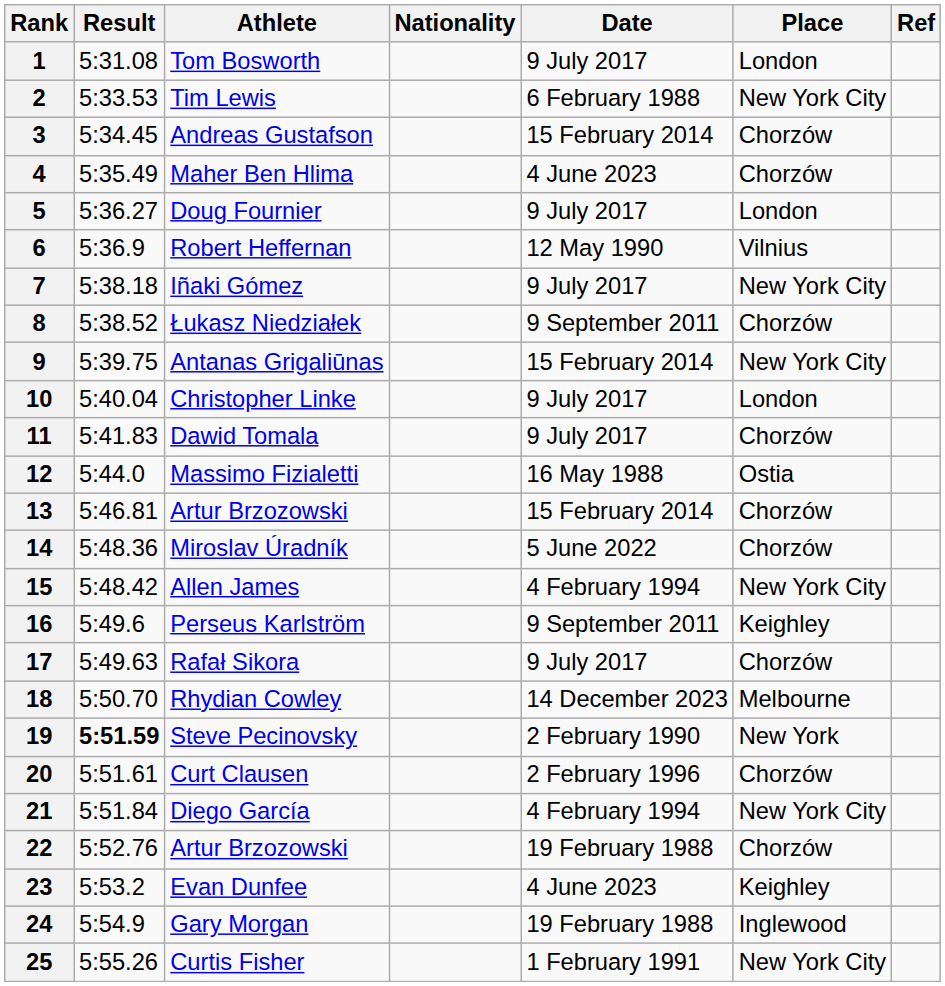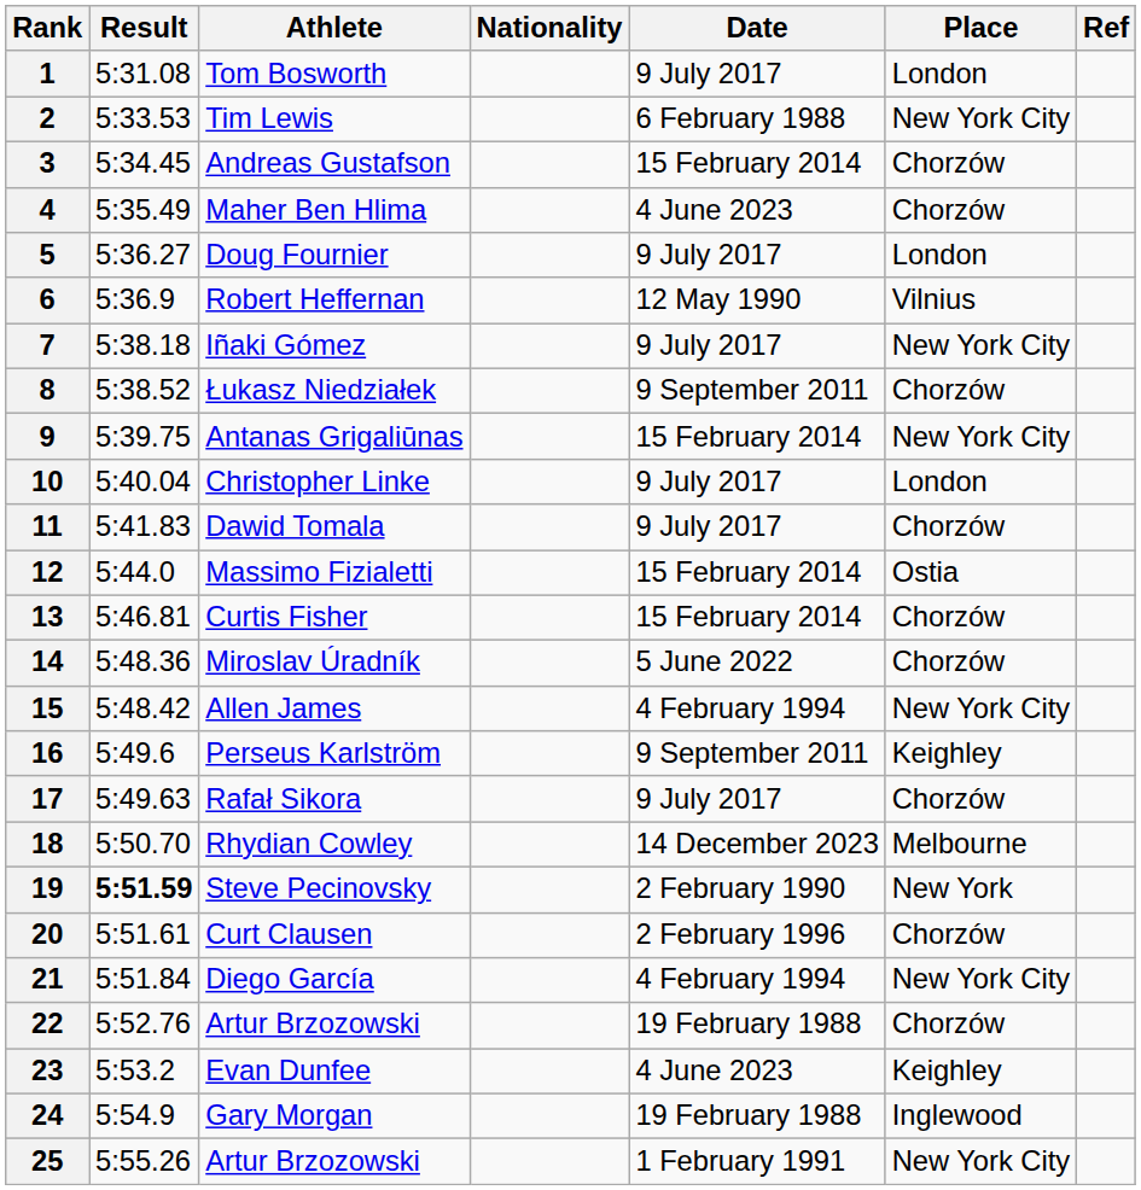 <table class="wikitable">
 <tr>
 <th>Rank</th>
 <th>Result</th>
 <th>Athlete</th>
 <th>Nationality</th>
 <th>Date</th>
 <th>Place</th>
 <th>Ref</th>
 </tr>
 <tr>
 <th>1</th>
 <td>5:31.08</td>
 <td><a href='#'>Tom Bosworth</a></td>
 <td></td>
 <td>9 July 2017</td>
 <td>London</td>
 <td></td>
 </tr>
 <tr>
 <th>2</th>
 <td>5:33.53 </td>
 <td><a href='#'>Tim Lewis</a></td>
 <td></td>
 <td>6 February 1988</td>
 <td>New York City</td>
 <td></td>
 </tr>
 <tr>
 <th>3</th>
 <td>5:34.45 </td>
 <td><a href='#'>Andreas Gustafson</a></td>
 <td></td>
 <td>15 February 2014</td>
 <td>Chorzów</td>
 <td></td>
 </tr>
 <tr>
 <th>4</th>
 <td>5:35.49</td>
 <td><a href='#'>Maher Ben Hlima</a></td>
 <td></td>
 <td>4 June 2023</td>
 <td>Chorzów</td>
 <td></td>
 </tr>
 <tr>
 <th>5</th>
 <td>5:36.27</td>
 <td><a href='#'>Doug Fournier</a></td>
 <td></td>
 <td>9 July 2017</td>
 <td>London</td>
 <td></td>
 </tr>
 <tr>
 <th>6</th>
 <td>5:36.9 </td>
 <td><a href='#'>Robert Heffernan</a></td>
 <td></td>
 <td>12 May 1990</td>
 <td>Vilnius</td>
 <td></td>
 </tr>
 <tr>
 <th>7</th>
 <td>5:38.18</td>
 <td><a href='#'>Iñaki Gómez</a></td>
 <td></td>
 <td>9 July 2017</td>
 <td>New York City</td>
 <td></td>
 </tr>
 <tr>
 <th>8</th>
 <td>5:38.52</td>
 <td><a href='#'>Łukasz Niedziałek</a></td>
 <td></td>
 <td>9 September 2011</td>
 <td>Chorzów</td>
 <td></td>
 </tr>
 <tr>
 <th>9</th>
 <td>5:39.75 </td>
 <td><a href='#'>Antanas Grigaliūnas</a></td>
 <td></td>
 <td>15 February 2014</td>
 <td>New York City</td>
 <td></td>
 </tr>
 <tr>
 <th>10</th>
 <td>5:40.04</td>
 <td><a href='#'>Christopher Linke</a></td>
 <td></td>
 <td>9 July 2017</td>
 <td>London</td>
 <td></td>
 </tr>
 <tr>
 <th>11</th>
 <td>5:41.83</td>
 <td><a href='#'>Dawid Tomala</a></td>
 <td></td>
 <td>9 July 2017</td>
 <td>Chorzów</td>
 <td></td>
 </tr>
 <tr>
 <th>12</th>
 <td>5:44.0 </td>
 <td><a href='#'>Massimo Fizialetti</a></td>
 <td></td>
-<td>16 May 1988</td>
+<td>15 February 2014</td>
 <td>Ostia</td>
 <td></td>
 </tr>
 <tr>
 <th>13</th>
 <td>5:46.81</td>
-<td><a href='#'>Artur Brzozowski</a></td>
+<td><a href='#'>Curtis Fisher</a></td>
 <td></td>
 <td>15 February 2014</td>
 <td>Chorzów</td>
 <td></td>
 </tr>
 <tr>
 <th>14</th>
 <td>5:48.36</td>
 <td><a href='#'>Miroslav Úradník</a></td>
 <td></td>
 <td>5 June 2022</td>
 <td>Chorzów</td>
 <td></td>
 </tr>
 <tr>
 <th>15</th>
 <td>5:48.42 </td>
 <td><a href='#'>Allen James</a></td>
 <td></td>
 <td>4 February 1994</td>
 <td>New York City</td>
 <td></td>
 </tr>
 <tr>
 <th>16</th>
 <td>5:49.6 </td>
 <td><a href='#'>Perseus Karlström</a></td>
 <td></td>
 <td>9 September 2011</td>
 <td>Keighley</td>
 <td></td>
 </tr>
 <tr>
 <th>17</th>
 <td>5:49.63</td>
 <td><a href='#'>Rafał Sikora</a></td>
 <td></td>
 <td>9 July 2017</td>
 <td>Chorzów</td>
 <td></td>
 </tr>
 <tr>
 <th>18</th>
 <td>5:50.70</td>
 <td><a href='#'>Rhydian Cowley</a></td>
 <td></td>
 <td>14 December 2023</td>
 <td>Melbourne</td>
 <td></td>
 </tr>
 <tr>
 <th>19</th>
 <td><strong>5:51.59 </strong></td>
 <td><a href='#'>Steve Pecinovsky</a></td>
 <td></td>
 <td>2 February 1990</td>
 <td>New York</td>
 <td></td>
 </tr>
 <tr>
 <th>20</th>
 <td>5:51.61 </td>
 <td><a href='#'>Curt Clausen</a></td>
 <td></td>
 <td>2 February 1996</td>
 <td>Chorzów</td>
 <td></td>
 </tr>
 <tr>
 <th>21</th>
 <td>5:51.84 </td>
 <td><a href='#'>Diego García</a></td>
 <td></td>
 <td>4 February 1994</td>
 <td>New York City</td>
 <td></td>
 </tr>
 <tr>
 <th>22</th>
 <td>5:52.76</td>
 <td><a href='#'>Artur Brzozowski</a></td>
 <td></td>
 <td>19 February 1988</td>
 <td>Chorzów</td>
 <td></td>
 </tr>
 <tr>
 <th>23</th>
 <td>5:53.2 </td>
 <td><a href='#'>Evan Dunfee</a></td>
 <td></td>
 <td>4 June 2023</td>
 <td>Keighley</td>
 <td></td>
 </tr>
 <tr>
 <th>24</th>
 <td>5:54.9  </td>
 <td><a href='#'>Gary Morgan</a></td>
 <td></td>
 <td>19 February 1988</td>
 <td>Inglewood</td>
 <td></td>
 </tr>
 <tr>
 <th>25</th>
 <td>5:55.26 </td>
-<td><a href='#'>Curtis Fisher</a></td>
+<td><a href='#'>Artur Brzozowski</a></td>
 <td></td>
 <td>1 February 1991</td>
 <td>New York City</td>
 <td></td>
 </tr>
 </table>
